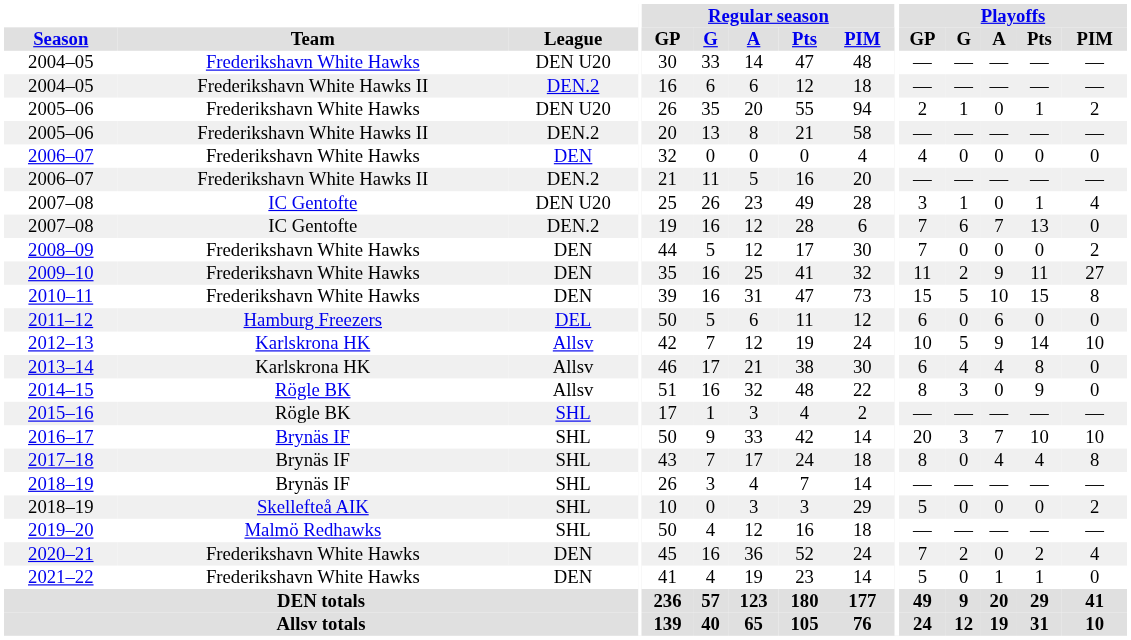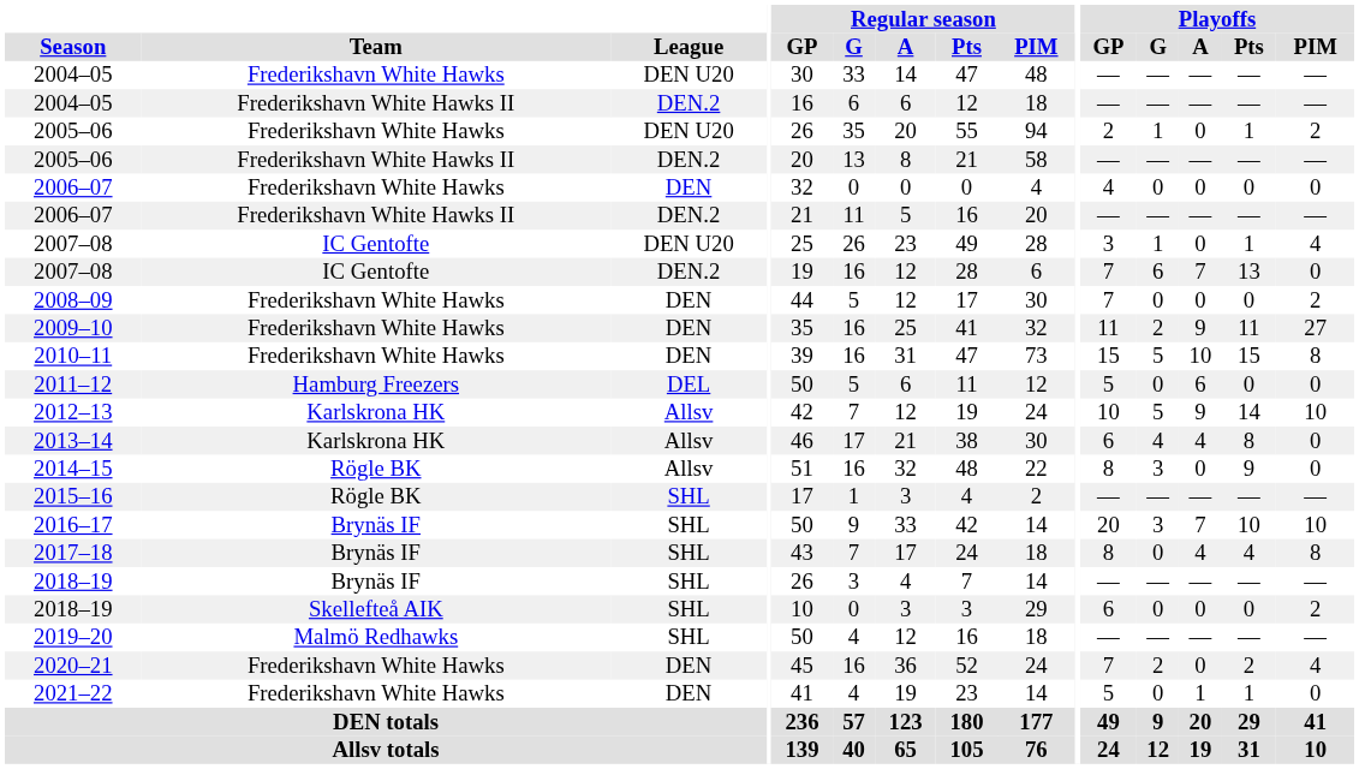 <table border="0" cellpadding="1" cellspacing="0" style="text-align:center; width:60em">
 <tr bgcolor="#e0e0e0">
 <th colspan="3" bgcolor="#ffffff"></th>
 <th rowspan="99" bgcolor="#ffffff"></th>
 <th colspan="5"><a href='#'>Regular season</a></th>
 <th rowspan="99" bgcolor="#ffffff"></th>
 <th colspan="5"><a href='#'>Playoffs</a></th>
 </tr>
 <tr bgcolor="#e0e0e0">
 <th><a href='#'>Season</a></th>
 <th>Team</th>
 <th>League</th>
 <th>GP</th>
 <th><a href='#'>G</a></th>
 <th><a href='#'>A</a></th>
 <th><a href='#'>Pts</a></th>
 <th><a href='#'>PIM</a></th>
 <th>GP</th>
 <th>G</th>
 <th>A</th>
 <th>Pts</th>
 <th>PIM</th>
 </tr>
 <tr>
 <td>2004–05</td>
 <td><a href='#'>Frederikshavn White Hawks</a></td>
 <td>DEN U20</td>
 <td>30</td>
 <td>33</td>
 <td>14</td>
 <td>47</td>
 <td>48</td>
 <td>—</td>
 <td>—</td>
 <td>—</td>
 <td>—</td>
 <td>—</td>
 </tr>
 <tr bgcolor="#f0f0f0">
 <td>2004–05</td>
 <td>Frederikshavn White Hawks II</td>
 <td><a href='#'>DEN.2</a></td>
 <td>16</td>
 <td>6</td>
 <td>6</td>
 <td>12</td>
 <td>18</td>
 <td>—</td>
 <td>—</td>
 <td>—</td>
 <td>—</td>
 <td>—</td>
 </tr>
 <tr>
 <td>2005–06</td>
 <td>Frederikshavn White Hawks</td>
 <td>DEN U20</td>
 <td>26</td>
 <td>35</td>
 <td>20</td>
 <td>55</td>
 <td>94</td>
 <td>2</td>
 <td>1</td>
 <td>0</td>
 <td>1</td>
 <td>2</td>
 </tr>
 <tr bgcolor="#f0f0f0">
 <td>2005–06</td>
 <td>Frederikshavn White Hawks II</td>
 <td>DEN.2</td>
 <td>20</td>
 <td>13</td>
 <td>8</td>
 <td>21</td>
 <td>58</td>
 <td>—</td>
 <td>—</td>
 <td>—</td>
 <td>—</td>
 <td>—</td>
 </tr>
 <tr>
 <td><a href='#'>2006–07</a></td>
 <td>Frederikshavn White Hawks</td>
 <td><a href='#'>DEN</a></td>
 <td>32</td>
 <td>0</td>
 <td>0</td>
 <td>0</td>
 <td>4</td>
 <td>4</td>
 <td>0</td>
 <td>0</td>
 <td>0</td>
 <td>0</td>
 </tr>
 <tr bgcolor="#f0f0f0">
 <td>2006–07</td>
 <td>Frederikshavn White Hawks II</td>
 <td>DEN.2</td>
 <td>21</td>
 <td>11</td>
 <td>5</td>
 <td>16</td>
 <td>20</td>
 <td>—</td>
 <td>—</td>
 <td>—</td>
 <td>—</td>
 <td>—</td>
 </tr>
 <tr>
 <td>2007–08</td>
 <td><a href='#'>IC Gentofte</a></td>
 <td>DEN U20</td>
 <td>25</td>
 <td>26</td>
 <td>23</td>
 <td>49</td>
 <td>28</td>
 <td>3</td>
 <td>1</td>
 <td>0</td>
 <td>1</td>
 <td>4</td>
 </tr>
 <tr bgcolor="#f0f0f0">
 <td>2007–08</td>
 <td>IC Gentofte</td>
 <td>DEN.2</td>
 <td>19</td>
 <td>16</td>
 <td>12</td>
 <td>28</td>
 <td>6</td>
 <td>7</td>
 <td>6</td>
 <td>7</td>
 <td>13</td>
 <td>0</td>
 </tr>
 <tr>
 <td><a href='#'>2008–09</a></td>
 <td>Frederikshavn White Hawks</td>
 <td>DEN</td>
 <td>44</td>
 <td>5</td>
 <td>12</td>
 <td>17</td>
 <td>30</td>
 <td>7</td>
 <td>0</td>
 <td>0</td>
 <td>0</td>
 <td>2</td>
 </tr>
 <tr bgcolor="#f0f0f0">
 <td><a href='#'>2009–10</a></td>
 <td>Frederikshavn White Hawks</td>
 <td>DEN</td>
 <td>35</td>
 <td>16</td>
 <td>25</td>
 <td>41</td>
 <td>32</td>
 <td>11</td>
 <td>2</td>
 <td>9</td>
 <td>11</td>
 <td>27</td>
 </tr>
 <tr>
 <td><a href='#'>2010–11</a></td>
 <td>Frederikshavn White Hawks</td>
 <td>DEN</td>
 <td>39</td>
 <td>16</td>
 <td>31</td>
 <td>47</td>
 <td>73</td>
 <td>15</td>
 <td>5</td>
 <td>10</td>
 <td>15</td>
 <td>8</td>
 </tr>
 <tr bgcolor="#f0f0f0">
 <td><a href='#'>2011–12</a></td>
 <td><a href='#'>Hamburg Freezers</a></td>
 <td><a href='#'>DEL</a></td>
 <td>50</td>
 <td>5</td>
 <td>6</td>
 <td>11</td>
 <td>12</td>
-<td>6</td>
+<td>5</td>
 <td>0</td>
 <td>6</td>
 <td>0</td>
 <td>0</td>
 </tr>
 <tr>
 <td><a href='#'>2012–13</a></td>
 <td><a href='#'>Karlskrona HK</a></td>
 <td><a href='#'>Allsv</a></td>
 <td>42</td>
 <td>7</td>
 <td>12</td>
 <td>19</td>
 <td>24</td>
 <td>10</td>
 <td>5</td>
 <td>9</td>
 <td>14</td>
 <td>10</td>
 </tr>
 <tr bgcolor="#f0f0f0">
 <td><a href='#'>2013–14</a></td>
 <td>Karlskrona HK</td>
 <td>Allsv</td>
 <td>46</td>
 <td>17</td>
 <td>21</td>
 <td>38</td>
 <td>30</td>
 <td>6</td>
 <td>4</td>
 <td>4</td>
 <td>8</td>
 <td>0</td>
 </tr>
 <tr>
 <td><a href='#'>2014–15</a></td>
 <td><a href='#'>Rögle BK</a></td>
 <td>Allsv</td>
 <td>51</td>
 <td>16</td>
 <td>32</td>
 <td>48</td>
 <td>22</td>
 <td>8</td>
 <td>3</td>
 <td>0</td>
 <td>9</td>
 <td>0</td>
 </tr>
 <tr bgcolor="#f0f0f0">
 <td><a href='#'>2015–16</a></td>
 <td>Rögle BK</td>
 <td><a href='#'>SHL</a></td>
 <td>17</td>
 <td>1</td>
 <td>3</td>
 <td>4</td>
 <td>2</td>
 <td>—</td>
 <td>—</td>
 <td>—</td>
 <td>—</td>
 <td>—</td>
 </tr>
 <tr>
 <td><a href='#'>2016–17</a></td>
 <td><a href='#'>Brynäs IF</a></td>
 <td>SHL</td>
 <td>50</td>
 <td>9</td>
 <td>33</td>
 <td>42</td>
 <td>14</td>
 <td>20</td>
 <td>3</td>
 <td>7</td>
 <td>10</td>
 <td>10</td>
 </tr>
 <tr bgcolor="#f0f0f0">
 <td><a href='#'>2017–18</a></td>
 <td>Brynäs IF</td>
 <td>SHL</td>
 <td>43</td>
 <td>7</td>
 <td>17</td>
 <td>24</td>
 <td>18</td>
 <td>8</td>
 <td>0</td>
 <td>4</td>
 <td>4</td>
 <td>8</td>
 </tr>
 <tr>
 <td><a href='#'>2018–19</a></td>
 <td>Brynäs IF</td>
 <td>SHL</td>
 <td>26</td>
 <td>3</td>
 <td>4</td>
 <td>7</td>
 <td>14</td>
 <td>—</td>
 <td>—</td>
 <td>—</td>
 <td>—</td>
 <td>—</td>
 </tr>
 <tr bgcolor="#f0f0f0">
 <td>2018–19</td>
 <td><a href='#'>Skellefteå AIK</a></td>
 <td>SHL</td>
 <td>10</td>
 <td>0</td>
 <td>3</td>
 <td>3</td>
 <td>29</td>
-<td>5</td>
+<td>6</td>
 <td>0</td>
 <td>0</td>
 <td>0</td>
 <td>2</td>
 </tr>
 <tr>
 <td><a href='#'>2019–20</a></td>
 <td><a href='#'>Malmö Redhawks</a></td>
 <td>SHL</td>
 <td>50</td>
 <td>4</td>
 <td>12</td>
 <td>16</td>
 <td>18</td>
 <td>—</td>
 <td>—</td>
 <td>—</td>
 <td>—</td>
 <td>—</td>
 </tr>
 <tr bgcolor="#f0f0f0">
 <td><a href='#'>2020–21</a></td>
 <td>Frederikshavn White Hawks</td>
 <td>DEN</td>
 <td>45</td>
 <td>16</td>
 <td>36</td>
 <td>52</td>
 <td>24</td>
 <td>7</td>
 <td>2</td>
 <td>0</td>
 <td>2</td>
 <td>4</td>
 </tr>
 <tr>
 <td><a href='#'>2021–22</a></td>
 <td>Frederikshavn White Hawks</td>
 <td>DEN</td>
 <td>41</td>
 <td>4</td>
 <td>19</td>
 <td>23</td>
 <td>14</td>
 <td>5</td>
 <td>0</td>
 <td>1</td>
 <td>1</td>
 <td>0</td>
 </tr>
 <tr bgcolor="#e0e0e0">
 <th colspan="3">DEN totals</th>
 <th>236</th>
 <th>57</th>
 <th>123</th>
 <th>180</th>
 <th>177</th>
 <th>49</th>
 <th>9</th>
 <th>20</th>
 <th>29</th>
 <th>41</th>
 </tr>
 <tr bgcolor="#e0e0e0">
 <th colspan="3">Allsv totals</th>
 <th>139</th>
 <th>40</th>
 <th>65</th>
 <th>105</th>
 <th>76</th>
 <th>24</th>
 <th>12</th>
 <th>19</th>
 <th>31</th>
 <th>10</th>
 </tr>
 </table>
